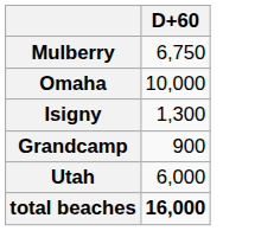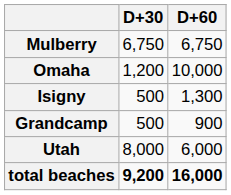 <table class="wikitable floatright" style="text-align: right;">
 <tr>
 <th></th>
+<th>D+30</th>
 <th>D+60</th>
 </tr>
 <tr>
 <th>Mulberry</th>
 <td>6,750</td>
+<td>6,750</td>
 </tr>
 <tr>
 <th>Omaha</th>
+<td>1,200</td>
 <td>10,000</td>
 </tr>
 <tr>
 <th>Isigny</th>
+<td>500</td>
 <td>1,300</td>
 </tr>
 <tr>
 <th>Grandcamp</th>
+<td>500</td>
 <td>900</td>
 </tr>
 <tr>
 <th>Utah</th>
+<td>8,000</td>
 <td>6,000</td>
 </tr>
 <tr>
 <th>total beaches</th>
+<td><strong>9,200</strong></td>
 <td><strong>16,000</strong></td>
 </tr>
 </table>
